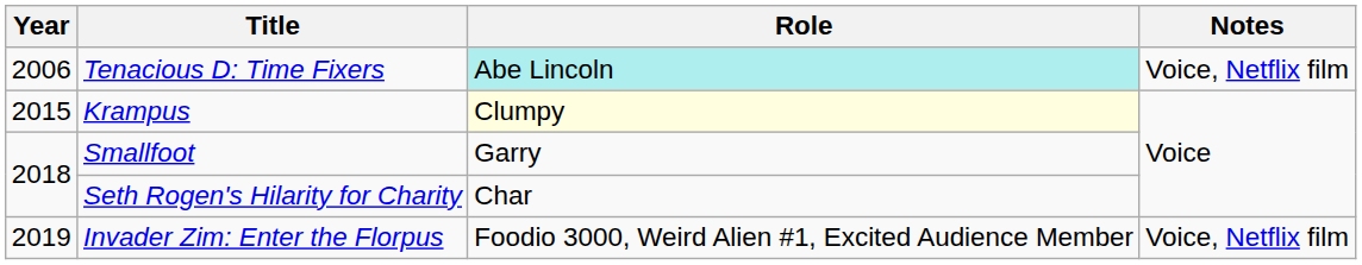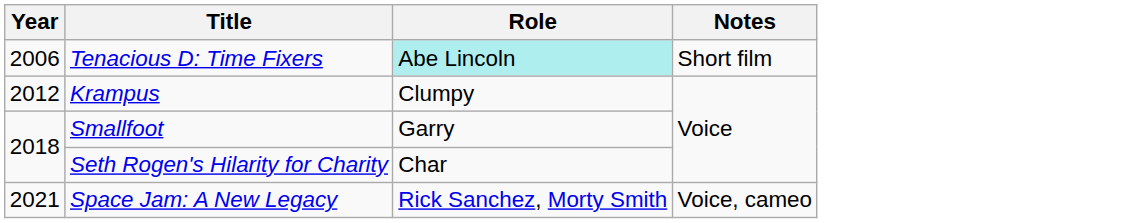 <table class="wikitable sortable">
 <tr>
 <th>Year</th>
 <th>Title</th>
 <th>Role</th>
 <th>Notes</th>
 </tr>
 <tr>
 <td>2006</td>
 <td><em><a href='#'>Tenacious D: Time Fixers</a></em></td>
 <td style="background: paleturquoise;">Abe Lincoln</td>
-<td>Voice, <a href='#'>Netflix</a> film</td>
+<td>Short film</td>
 </tr>
 <tr>
-<td rowspan="1">2015</td>
+<td rowspan="1">2012</td>
 <td><em><a href='#'>Krampus</a></em></td>
-<td style="background: lightyellow;">Clumpy</td>
+<td>Clumpy</td>
 <td rowspan="3">Voice</td>
 </tr>
 <tr>
 <td rowspan="2">2018</td>
 <td><em><a href='#'>Smallfoot</a></em></td>
 <td>Garry</td>
 </tr>
 <tr>
 <td><em><a href='#'>Seth Rogen's Hilarity for Charity</a></em></td>
 <td>Char</td>
 </tr>
 <tr>
-<td>2019</td>
-<td><em><a href='#'>Invader Zim: Enter the Florpus</a></em></td>
-<td>Foodio 3000, Weird Alien #1, Excited Audience Member</td>
-<td>Voice, <a href='#'>Netflix</a> film</td>
+<td>2021</td>
+<td><em><a href='#'>Space Jam: A New Legacy</a></em></td>
+<td><a href='#'>Rick Sanchez</a>, <a href='#'>Morty Smith</a></td>
+<td>Voice, cameo</td>
 </tr>
 </table>
